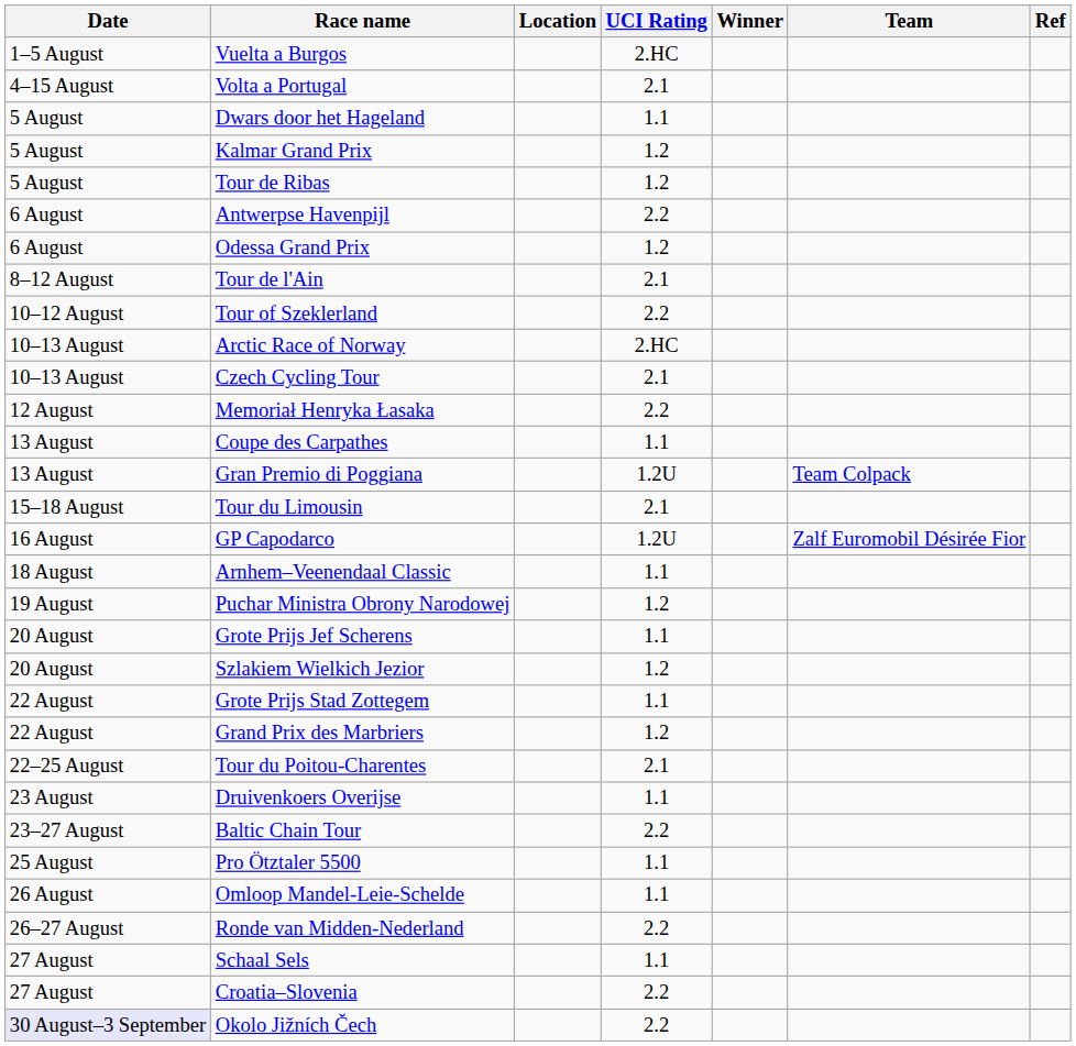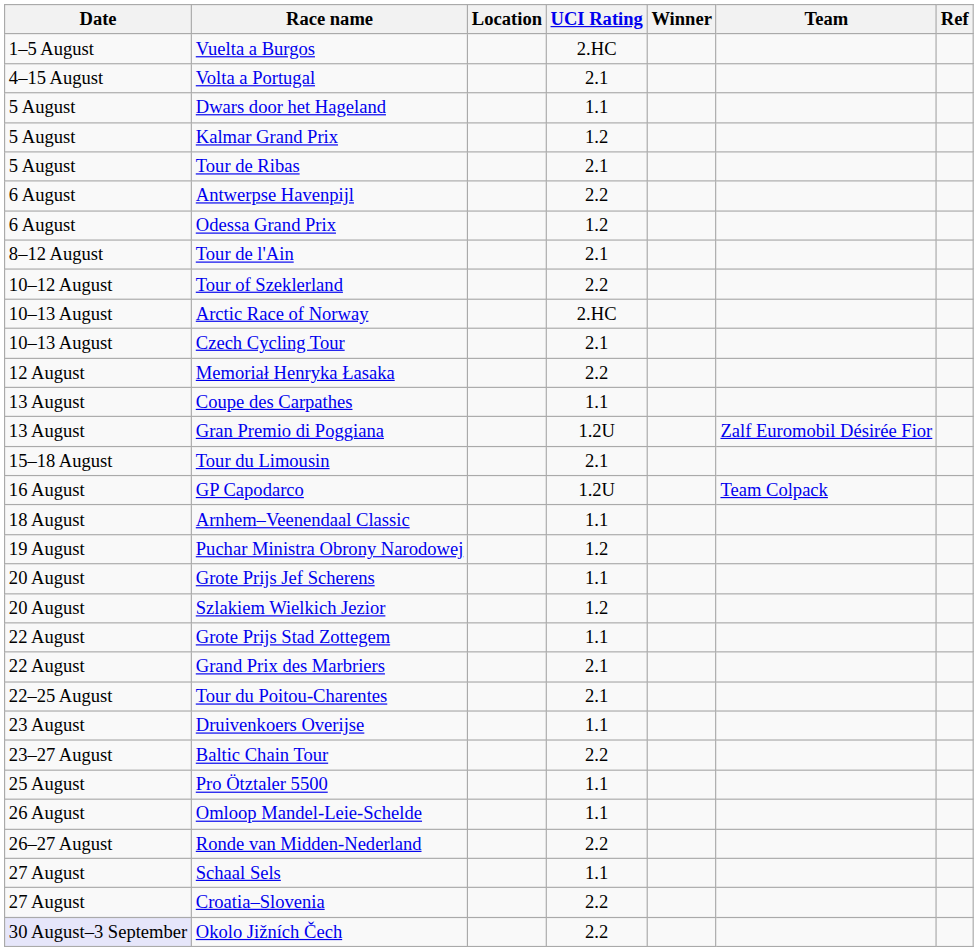 <table class="wikitable sortable">
 <tr>
 <th>Date</th>
 <th>Race name</th>
 <th>Location</th>
 <th><a href='#'>UCI Rating</a></th>
 <th>Winner</th>
 <th>Team</th>
 <th>Ref</th>
 </tr>
 <tr>
 <td>1–5 August</td>
 <td><a href='#'>Vuelta a Burgos</a></td>
 <td></td>
 <td align=center>2.HC</td>
 <td></td>
 <td></td>
 <td align=center></td>
 </tr>
 <tr>
 <td>4–15 August</td>
 <td><a href='#'>Volta a Portugal</a></td>
 <td></td>
 <td align=center>2.1</td>
 <td></td>
 <td></td>
 <td align=center></td>
 </tr>
 <tr>
 <td>5 August</td>
 <td><a href='#'>Dwars door het Hageland</a></td>
 <td></td>
 <td align=center>1.1</td>
 <td></td>
 <td></td>
 <td align=center></td>
 </tr>
 <tr>
 <td>5 August</td>
 <td><a href='#'>Kalmar Grand Prix</a></td>
 <td></td>
 <td align=center>1.2</td>
 <td></td>
 <td></td>
 <td align=center></td>
 </tr>
 <tr>
 <td>5 August</td>
 <td><a href='#'>Tour de Ribas</a></td>
 <td></td>
-<td align=center>1.2</td>
+<td align=center>2.1</td>
 <td></td>
 <td></td>
 <td align=center></td>
 </tr>
 <tr>
 <td>6 August</td>
 <td><a href='#'>Antwerpse Havenpijl</a></td>
 <td></td>
 <td align=center>2.2</td>
 <td></td>
 <td></td>
 <td align=center></td>
 </tr>
 <tr>
 <td>6 August</td>
 <td><a href='#'>Odessa Grand Prix</a></td>
 <td></td>
 <td align=center>1.2</td>
 <td></td>
 <td></td>
 <td align=center></td>
 </tr>
 <tr>
 <td>8–12 August</td>
 <td><a href='#'>Tour de l'Ain</a></td>
 <td></td>
 <td align=center>2.1</td>
 <td></td>
 <td></td>
 <td align=center></td>
 </tr>
 <tr>
 <td>10–12 August</td>
 <td><a href='#'>Tour of Szeklerland</a></td>
 <td></td>
 <td align=center>2.2</td>
 <td></td>
 <td></td>
 <td align=center></td>
 </tr>
 <tr>
 <td>10–13 August</td>
 <td><a href='#'>Arctic Race of Norway</a></td>
 <td></td>
 <td align=center>2.HC</td>
 <td></td>
 <td></td>
 <td align=center></td>
 </tr>
 <tr>
 <td>10–13 August</td>
 <td><a href='#'>Czech Cycling Tour</a></td>
 <td></td>
 <td align=center>2.1</td>
 <td></td>
 <td></td>
 <td align=center></td>
 </tr>
 <tr>
 <td>12 August</td>
 <td><a href='#'>Memoriał Henryka Łasaka</a></td>
 <td></td>
 <td align=center>2.2</td>
 <td></td>
 <td></td>
 <td align=center></td>
 </tr>
 <tr>
 <td>13 August</td>
 <td><a href='#'>Coupe des Carpathes</a></td>
 <td></td>
 <td align=center>1.1</td>
 <td></td>
 <td></td>
 <td align=center></td>
 </tr>
 <tr>
 <td>13 August</td>
 <td><a href='#'>Gran Premio di Poggiana</a></td>
 <td></td>
 <td align=center>1.2U</td>
 <td></td>
-<td><a href='#'>Team Colpack</a></td>
+<td><a href='#'>Zalf Euromobil Désirée Fior</a></td>
 <td align=center></td>
 </tr>
 <tr>
 <td>15–18 August</td>
 <td><a href='#'>Tour du Limousin</a></td>
 <td></td>
 <td align=center>2.1</td>
 <td></td>
 <td></td>
 <td align=center></td>
 </tr>
 <tr>
 <td>16 August</td>
 <td><a href='#'>GP Capodarco</a></td>
 <td></td>
 <td align=center>1.2U</td>
 <td></td>
-<td><a href='#'>Zalf Euromobil Désirée Fior</a></td>
+<td><a href='#'>Team Colpack</a></td>
 <td align=center></td>
 </tr>
 <tr>
 <td>18 August</td>
 <td><a href='#'>Arnhem–Veenendaal Classic</a></td>
 <td></td>
 <td align=center>1.1</td>
 <td></td>
 <td></td>
 <td align=center></td>
 </tr>
 <tr>
 <td>19 August</td>
 <td><a href='#'>Puchar Ministra Obrony Narodowej</a></td>
 <td></td>
 <td align=center>1.2</td>
 <td></td>
 <td></td>
 <td align=center></td>
 </tr>
 <tr>
 <td>20 August</td>
 <td><a href='#'>Grote Prijs Jef Scherens</a></td>
 <td></td>
 <td align=center>1.1</td>
 <td></td>
 <td></td>
 <td align=center></td>
 </tr>
 <tr>
 <td>20 August</td>
 <td><a href='#'>Szlakiem Wielkich Jezior</a></td>
 <td></td>
 <td align=center>1.2</td>
 <td></td>
 <td></td>
 <td align=center></td>
 </tr>
 <tr>
 <td>22 August</td>
 <td><a href='#'>Grote Prijs Stad Zottegem</a></td>
 <td></td>
 <td align=center>1.1</td>
 <td></td>
 <td></td>
 <td align=center></td>
 </tr>
 <tr>
 <td>22 August</td>
 <td><a href='#'>Grand Prix des Marbriers</a></td>
 <td></td>
-<td align=center>1.2</td>
+<td align=center>2.1</td>
 <td></td>
 <td></td>
 <td align=center></td>
 </tr>
 <tr>
 <td>22–25 August</td>
 <td><a href='#'>Tour du Poitou-Charentes</a></td>
 <td></td>
 <td align=center>2.1</td>
 <td></td>
 <td></td>
 <td align=center></td>
 </tr>
 <tr>
 <td>23 August</td>
 <td><a href='#'>Druivenkoers Overijse</a></td>
 <td></td>
 <td align=center>1.1</td>
 <td></td>
 <td></td>
 <td align=center></td>
 </tr>
 <tr>
 <td>23–27 August</td>
 <td><a href='#'>Baltic Chain Tour</a></td>
 <td></td>
 <td align=center>2.2</td>
 <td></td>
 <td></td>
 <td align=center></td>
 </tr>
 <tr>
 <td>25 August</td>
 <td><a href='#'>Pro Ötztaler 5500</a></td>
 <td></td>
 <td align=center>1.1</td>
 <td></td>
 <td></td>
 <td align=center></td>
 </tr>
 <tr>
 <td>26 August</td>
 <td><a href='#'>Omloop Mandel-Leie-Schelde</a></td>
 <td></td>
 <td align=center>1.1</td>
 <td></td>
 <td></td>
 <td align=center></td>
 </tr>
 <tr>
 <td>26–27 August</td>
 <td><a href='#'>Ronde van Midden-Nederland</a></td>
 <td></td>
 <td align=center>2.2</td>
 <td></td>
 <td></td>
 <td align=center></td>
 </tr>
 <tr>
 <td>27 August</td>
 <td><a href='#'>Schaal Sels</a></td>
 <td></td>
 <td align=center>1.1</td>
 <td></td>
 <td></td>
 <td align=center></td>
 </tr>
 <tr>
 <td>27 August</td>
 <td><a href='#'>Croatia–Slovenia</a></td>
 <td></td>
 <td align=center>2.2</td>
 <td></td>
 <td></td>
 <td align=center></td>
 </tr>
 <tr>
 <td style="background: lavender;">30 August–3 September</td>
 <td><a href='#'>Okolo Jižních Čech</a></td>
 <td></td>
 <td align=center>2.2</td>
 <td></td>
 <td></td>
 <td align=center></td>
 </tr>
 </table>
